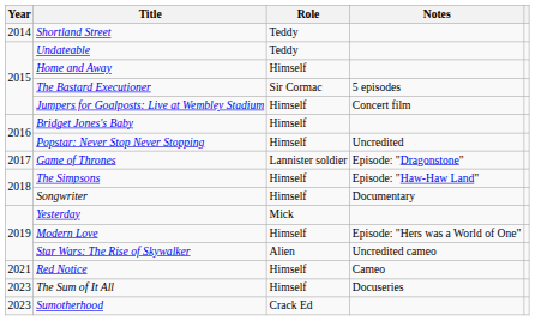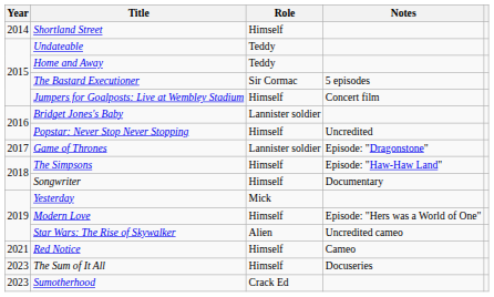 <table class="wikitable plainrowheaders sortable">
 <tr>
 <th scope="col">Year</th>
 <th scope="col">Title</th>
 <th scope="col" class="unsortable">Role</th>
 <th scope="col" class="unsortable">Notes</th>
 <th scope="col" class="unsortable"></th>
 </tr>
 <tr>
 <td>2014</td>
 <td><em><a href='#'>Shortland Street</a></em></td>
-<td>Teddy</td>
+<td>Himself</td>
 <td></td>
 <td style="text-align:center"></td>
 </tr>
 <tr>
 <td rowspan="4">2015</td>
 <td><em><a href='#'>Undateable</a></em></td>
 <td>Teddy</td>
 <td></td>
 <td style="text-align:center"></td>
 </tr>
 <tr>
 <td><em><a href='#'>Home and Away</a></em></td>
-<td>Himself</td>
+<td>Teddy</td>
 <td></td>
 <td style="text-align:center"></td>
 </tr>
 <tr>
 <td><em><a href='#'>The Bastard Executioner</a></em></td>
 <td>Sir Cormac</td>
 <td>5 episodes</td>
 <td style="text-align:center"></td>
 </tr>
 <tr>
 <td><em><a href='#'>Jumpers for Goalposts: Live at Wembley Stadium</a></em></td>
 <td>Himself</td>
 <td>Concert film</td>
 <td style="text-align:center"></td>
 </tr>
 <tr>
 <td rowspan="2">2016</td>
 <td><em><a href='#'>Bridget Jones's Baby</a></em></td>
-<td>Himself</td>
+<td>Lannister soldier</td>
 <td></td>
 <td style="text-align:center"></td>
 </tr>
 <tr>
 <td><em><a href='#'>Popstar: Never Stop Never Stopping</a></em></td>
 <td>Himself</td>
 <td>Uncredited</td>
 <td style="text-align:center"></td>
 </tr>
 <tr>
 <td>2017</td>
 <td><em><a href='#'>Game of Thrones</a></em></td>
 <td>Lannister soldier</td>
 <td>Episode: "<a href='#'>Dragonstone</a>"</td>
 <td style="text-align:center"></td>
 </tr>
 <tr>
 <td rowspan="2">2018</td>
 <td><em><a href='#'>The Simpsons</a></em></td>
 <td>Himself</td>
 <td>Episode: "<a href='#'>Haw-Haw Land</a>"</td>
 <td style="text-align:center"></td>
 </tr>
 <tr>
 <td><em>Songwriter</em></td>
 <td>Himself</td>
 <td>Documentary</td>
 <td style="text-align:center"></td>
 </tr>
 <tr>
 <td rowspan="3">2019</td>
 <td><em><a href='#'>Yesterday</a></em></td>
 <td>Mick</td>
 <td></td>
 <td style="text-align:center;"></td>
 </tr>
 <tr>
 <td><a href='#'><em>Modern Love</em></a></td>
 <td>Himself</td>
 <td>Episode: "Hers was a World of One"</td>
 <td style="text-align:center"></td>
 </tr>
 <tr>
 <td><em><a href='#'>Star Wars: The Rise of Skywalker</a></em></td>
 <td>Alien</td>
 <td>Uncredited cameo</td>
 <td style="text-align:center"></td>
 </tr>
 <tr>
 <td>2021</td>
 <td><em><a href='#'>Red Notice</a></em></td>
 <td>Himself</td>
 <td>Cameo</td>
 <td style="text-align:center"></td>
 </tr>
 <tr>
 <td>2023</td>
 <td><em>The Sum of It All</em></td>
 <td>Himself</td>
 <td>Docuseries</td>
 <td style="text-align:center"></td>
 </tr>
 <tr>
 <td>2023</td>
 <td><em><a href='#'>Sumotherhood</a></em></td>
 <td>Crack Ed</td>
 <td></td>
 <td style="text-align:center"></td>
 </tr>
 </table>
